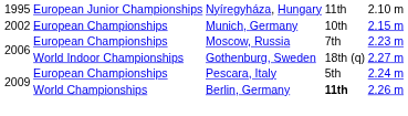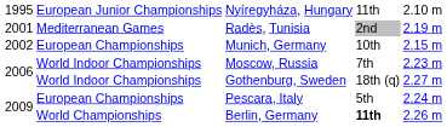 <table>
 <tr>
 <td>1995</td>
 <td><a href='#'>European Junior Championships</a></td>
 <td><a href='#'>Nyíregyháza</a>, <a href='#'>Hungary</a></td>
 <td>11th</td>
 <td>2.10 m</td>
+</tr>
+<tr>
+<td>2001</td>
+<td><a href='#'>Mediterranean Games</a></td>
+<td><a href='#'>Radès</a>, <a href='#'>Tunisia</a></td>
+<td bgcolor=silver>2nd</td>
+<td><a href='#'>2.19 m</a></td>
 </tr>
 <tr>
 <td>2002</td>
 <td><a href='#'>European Championships</a></td>
 <td><a href='#'>Munich, Germany</a></td>
 <td>10th</td>
 <td><a href='#'>2.15 m</a></td>
 </tr>
 <tr>
 <td rowspan=2>2006</td>
-<td><a href='#'>European Championships</a></td>
+<td><a href='#'>World Indoor Championships</a></td>
 <td><a href='#'>Moscow, Russia</a></td>
 <td>7th</td>
 <td><a href='#'>2.23 m</a></td>
 </tr>
 <tr>
 <td><a href='#'>World Indoor Championships</a></td>
 <td><a href='#'>Gothenburg, Sweden</a></td>
 <td>18th (q)</td>
 <td><a href='#'>2.27 m</a></td>
 </tr>
 <tr>
 <td rowspan=2>2009</td>
 <td><a href='#'>European Championships</a></td>
 <td><a href='#'>Pescara, Italy</a></td>
 <td>5th</td>
 <td><a href='#'>2.24 m</a></td>
 </tr>
 <tr>
 <td><a href='#'>World Championships</a></td>
 <td><a href='#'>Berlin, Germany</a></td>
 <td><strong>11th</strong></td>
 <td><a href='#'>2.26 m</a></td>
 </tr>
 </table>
